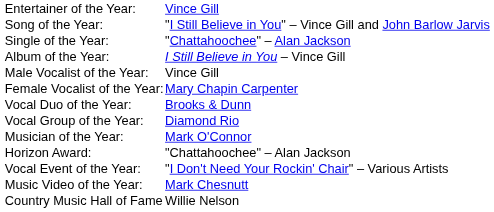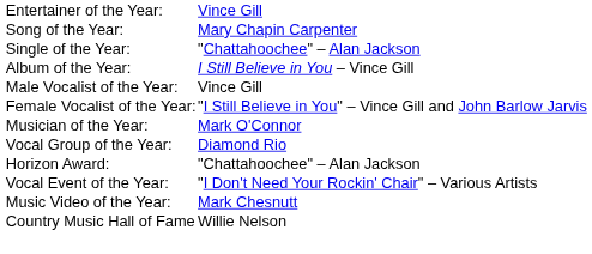 <table cellspacing="0" border="0" cellpadding="1">
 <tr>
 <td>Entertainer of the Year:</td>
 <td><a href='#'>Vince Gill</a></td>
 </tr>
 <tr>
 <td>Song of the Year:</td>
-<td>"<a href='#'>I Still Believe in You</a>" – Vince Gill and <a href='#'>John Barlow Jarvis</a></td>
+<td><a href='#'>Mary Chapin Carpenter</a></td>
 </tr>
 <tr>
 <td>Single of the Year:</td>
 <td>"<a href='#'>Chattahoochee</a>" – <a href='#'>Alan Jackson</a></td>
 </tr>
 <tr>
 <td>Album of the Year:</td>
 <td><em><a href='#'>I Still Believe in You</a></em> – Vince Gill</td>
 </tr>
 <tr>
 <td>Male Vocalist of the Year:</td>
 <td>Vince Gill</td>
 </tr>
 <tr>
 <td>Female Vocalist of the Year:</td>
-<td><a href='#'>Mary Chapin Carpenter</a></td>
+<td>"<a href='#'>I Still Believe in You</a>" – Vince Gill and <a href='#'>John Barlow Jarvis</a></td>
 </tr>
 <tr>
-<td>Vocal Duo of the Year:</td>
-<td><a href='#'>Brooks & Dunn</a></td>
+<td>Musician of the Year:</td>
+<td><a href='#'>Mark O'Connor</a></td>
 </tr>
 <tr>
 <td>Vocal Group of the Year:</td>
 <td><a href='#'>Diamond Rio</a></td>
-</tr>
-<tr>
-<td>Musician of the Year:</td>
-<td><a href='#'>Mark O'Connor</a></td>
 </tr>
 <tr>
 <td>Horizon Award:</td>
 <td>"Chattahoochee" – Alan Jackson</td>
 </tr>
 <tr>
 <td>Vocal Event of the Year:</td>
 <td>"<a href='#'>I Don't Need Your Rockin' Chair</a>" – Various Artists</td>
 </tr>
 <tr>
 <td>Music Video of the Year:</td>
 <td><a href='#'>Mark Chesnutt</a></td>
 </tr>
 <tr>
 <td>Country Music Hall of Fame</td>
 <td>Willie Nelson</td>
 </tr>
 </table>
